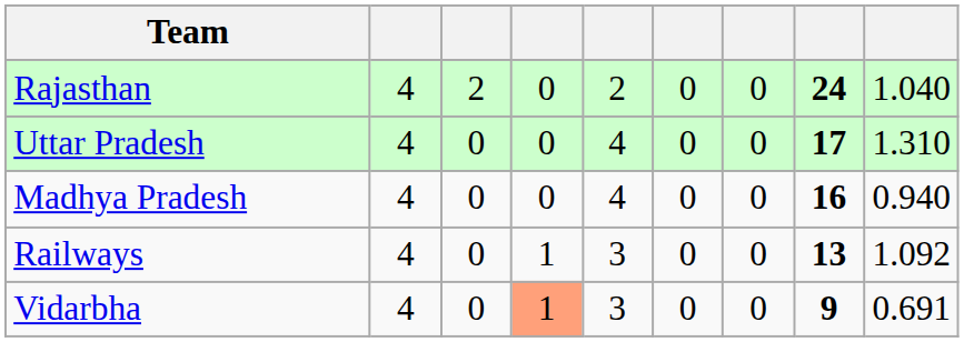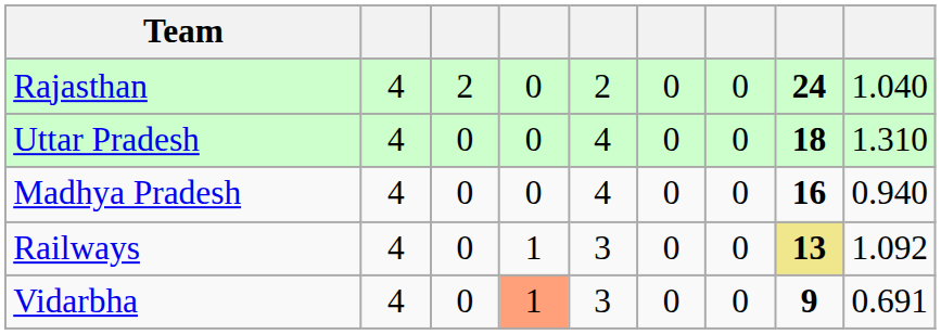 <table class="wikitable" style="text-align:center">
 <tr>
 <th style="width:160px">Team</th>
 <th style="width:25px"></th>
 <th style="width:25px"></th>
 <th style="width:25px"></th>
 <th style="width:25px"></th>
 <th style="width:25px"></th>
 <th style="width:25px"></th>
 <th style="width:25px"></th>
 <th style="width:25px;"></th>
 </tr>
 <tr style="background:#cfc;">
 <td style="text-align:left"><a href='#'>Rajasthan</a></td>
 <td>4</td>
 <td>2</td>
 <td>0</td>
 <td>2</td>
 <td>0</td>
 <td>0</td>
 <td><strong>24</strong></td>
 <td>1.040</td>
 </tr>
 <tr style="background:#cfc;">
 <td style="text-align:left"><a href='#'>Uttar Pradesh</a></td>
 <td>4</td>
 <td>0</td>
 <td>0</td>
 <td>4</td>
 <td>0</td>
 <td>0</td>
-<td><strong>17</strong></td>
+<td><strong>18</strong></td>
 <td>1.310</td>
 </tr>
 <tr>
 <td style="text-align:left"><a href='#'>Madhya Pradesh</a></td>
 <td>4</td>
 <td>0</td>
 <td>0</td>
 <td>4</td>
 <td>0</td>
 <td>0</td>
 <td><strong>16</strong></td>
 <td>0.940</td>
 </tr>
 <tr>
 <td style="text-align:left"><a href='#'>Railways</a></td>
 <td>4</td>
 <td>0</td>
 <td>1</td>
 <td>3</td>
 <td>0</td>
 <td>0</td>
-<td><strong>13</strong></td>
+<td style="background: khaki;"><strong>13</strong></td>
 <td>1.092</td>
 </tr>
 <tr>
 <td style="text-align:left"><a href='#'>Vidarbha</a></td>
 <td>4</td>
 <td>0</td>
 <td style="background: lightsalmon;">1</td>
 <td>3</td>
 <td>0</td>
 <td>0</td>
 <td><strong>9</strong></td>
 <td>0.691</td>
 </tr>
 </table>
